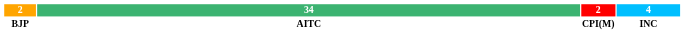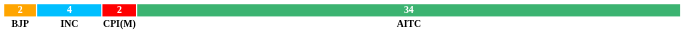 <table style="width:88%; text-align:center;">
 <tr style="color:white;">
 <td style="background:orange; width:4.76%;"><strong>2</strong></td>
+<td style="background:#00bfff; width:9.52%;"><strong>4</strong></td>
+<td style="background:red; width:4.76%;"><strong>2</strong></td>
 <td style="background:#3cb371; width:80.95%;"><strong>34</strong></td>
-<td style="background:red; width:4.76%;"><strong>2</strong></td>
-<td style="background:#00bfff; width:9.52%;"><strong>4</strong></td>
 </tr>
 <tr>
 <td><span><strong>BJP</strong></span></td>
+<td><span><strong>INC</strong></span></td>
+<td><span><strong>CPI(M)</strong></span></td>
 <td><span><strong>AITC</strong></span></td>
-<td><span><strong>CPI(M)</strong></span></td>
-<td><span><strong>INC</strong></span></td>
 </tr>
 </table>
